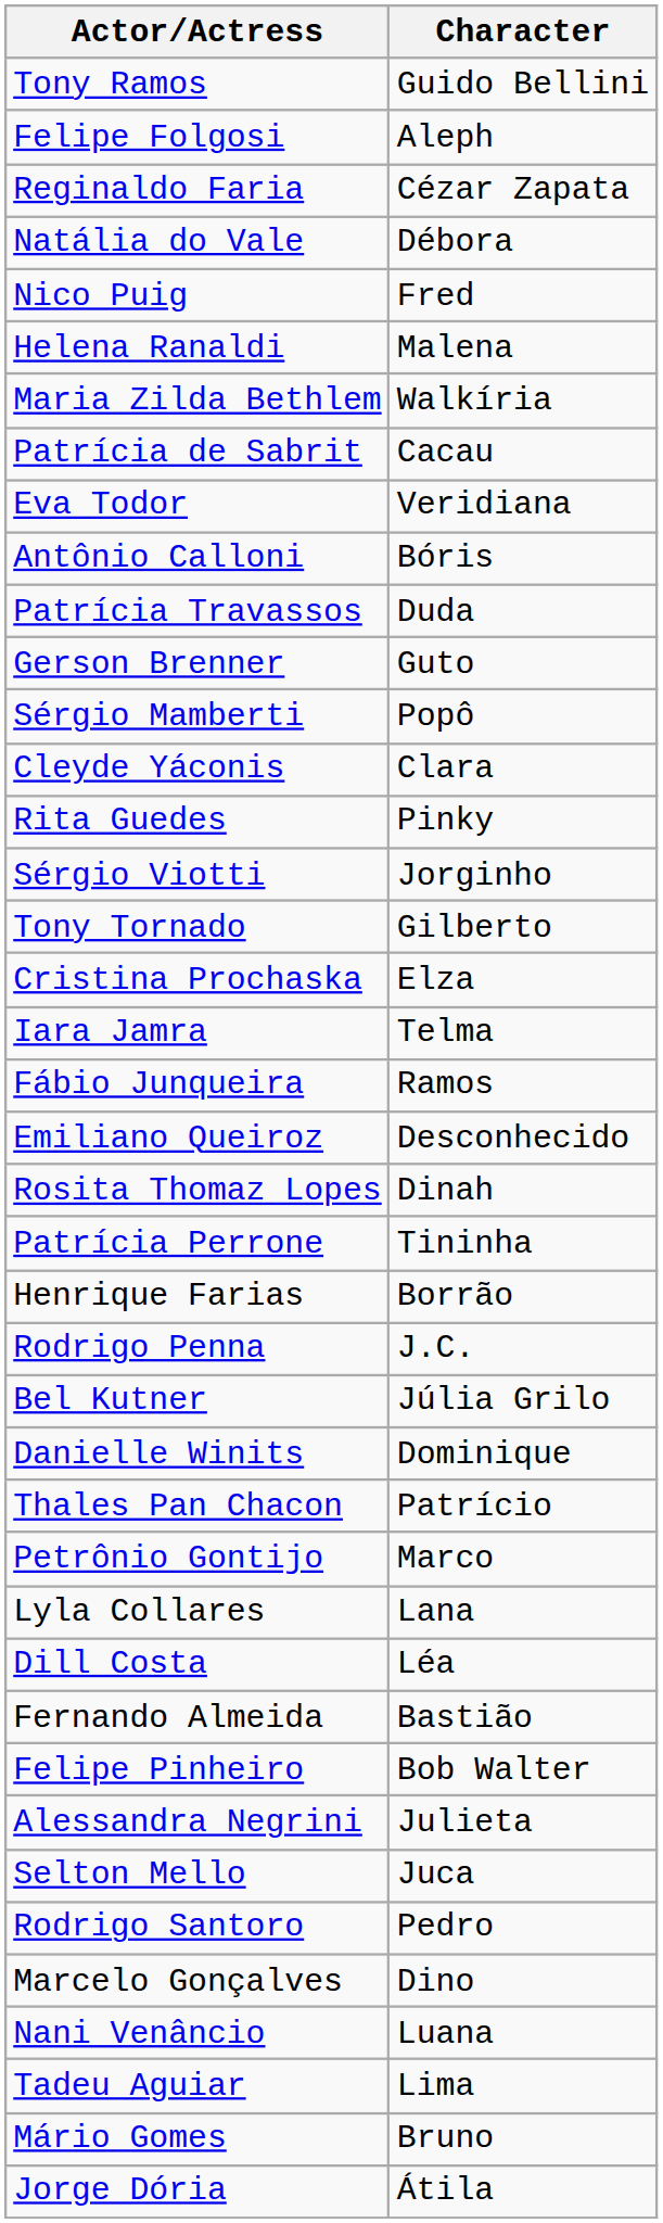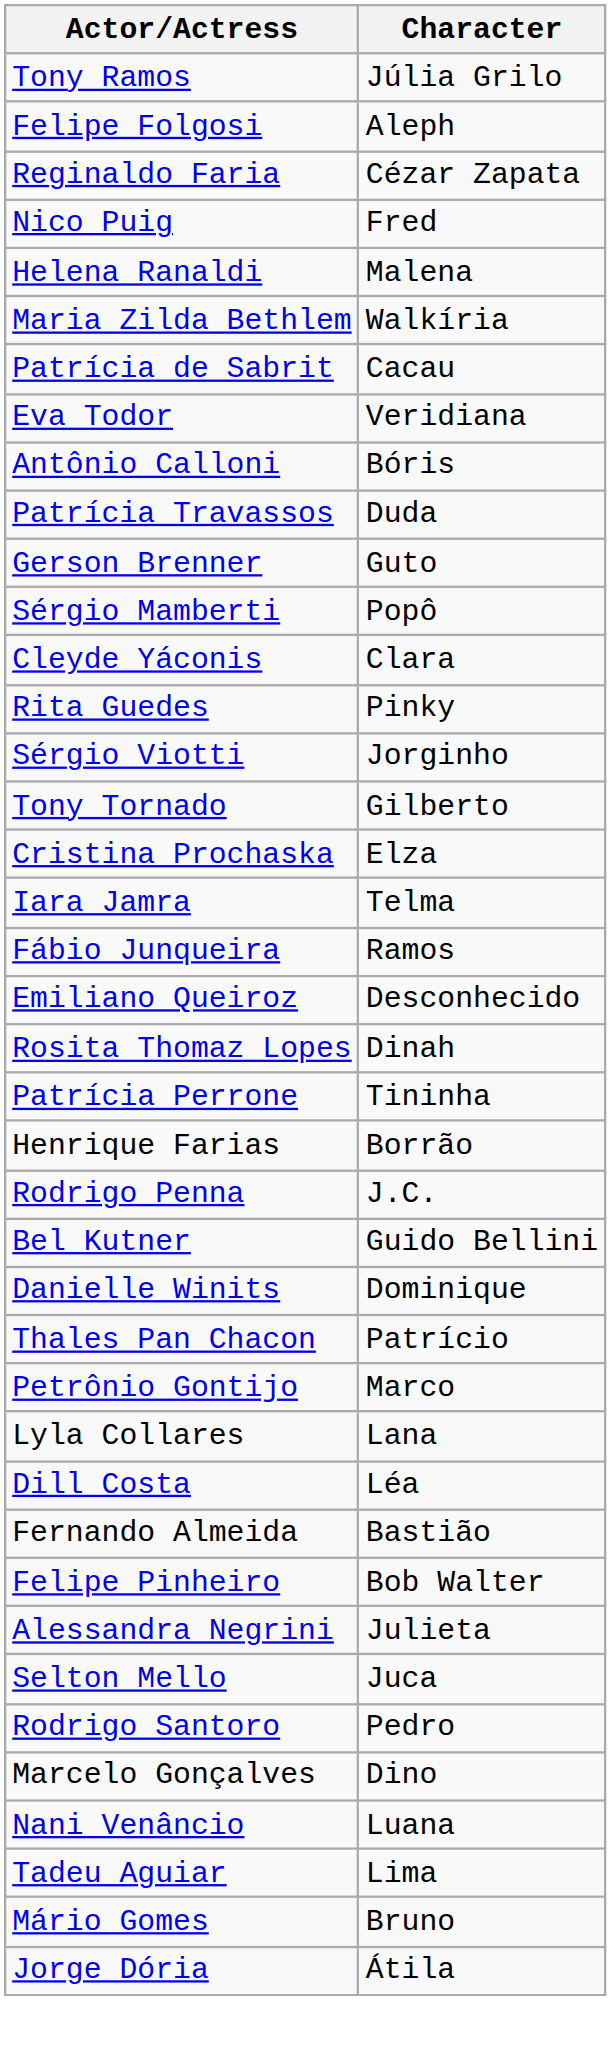 <table class="wikitable sortable">
 <tr>
 <th>Actor/Actress</th>
 <th>Character</th>
 </tr>
 <tr>
 <td><a href='#'>Tony Ramos</a></td>
-<td>Guido Bellini</td>
+<td>Júlia Grilo</td>
 </tr>
 <tr>
 <td><a href='#'>Felipe Folgosi</a></td>
 <td>Aleph</td>
 </tr>
 <tr>
 <td><a href='#'>Reginaldo Faria</a></td>
 <td>Cézar Zapata</td>
-</tr>
-<tr>
-<td><a href='#'>Natália do Vale</a></td>
-<td>Débora</td>
 </tr>
 <tr>
 <td><a href='#'>Nico Puig</a></td>
 <td>Fred</td>
 </tr>
 <tr>
 <td><a href='#'>Helena Ranaldi</a></td>
 <td>Malena</td>
 </tr>
 <tr>
 <td><a href='#'>Maria Zilda Bethlem</a></td>
 <td>Walkíria</td>
 </tr>
 <tr>
 <td><a href='#'>Patrícia de Sabrit</a></td>
 <td>Cacau</td>
 </tr>
 <tr>
 <td><a href='#'>Eva Todor</a></td>
 <td>Veridiana</td>
 </tr>
 <tr>
 <td><a href='#'>Antônio Calloni</a></td>
 <td>Bóris</td>
 </tr>
 <tr>
 <td><a href='#'>Patrícia Travassos</a></td>
 <td>Duda</td>
 </tr>
 <tr>
 <td><a href='#'>Gerson Brenner</a></td>
 <td>Guto</td>
 </tr>
 <tr>
 <td><a href='#'>Sérgio Mamberti</a></td>
 <td>Popô</td>
 </tr>
 <tr>
 <td><a href='#'>Cleyde Yáconis</a></td>
 <td>Clara</td>
 </tr>
 <tr>
 <td><a href='#'>Rita Guedes</a></td>
 <td>Pinky</td>
 </tr>
 <tr>
 <td><a href='#'>Sérgio Viotti</a></td>
 <td>Jorginho</td>
 </tr>
 <tr>
 <td><a href='#'>Tony Tornado</a></td>
 <td>Gilberto</td>
 </tr>
 <tr>
 <td><a href='#'>Cristina Prochaska</a></td>
 <td>Elza</td>
 </tr>
 <tr>
 <td><a href='#'>Iara Jamra</a></td>
 <td>Telma</td>
 </tr>
 <tr>
 <td><a href='#'>Fábio Junqueira</a></td>
 <td>Ramos</td>
 </tr>
 <tr>
 <td><a href='#'>Emiliano Queiroz</a></td>
 <td>Desconhecido</td>
 </tr>
 <tr>
 <td><a href='#'>Rosita Thomaz Lopes</a></td>
 <td>Dinah</td>
 </tr>
 <tr>
 <td><a href='#'>Patrícia Perrone</a></td>
 <td>Tininha</td>
 </tr>
 <tr>
 <td>Henrique Farias</td>
 <td>Borrão</td>
 </tr>
 <tr>
 <td><a href='#'>Rodrigo Penna</a></td>
 <td>J.C.</td>
 </tr>
 <tr>
 <td><a href='#'>Bel Kutner</a></td>
-<td>Júlia Grilo</td>
+<td>Guido Bellini</td>
 </tr>
 <tr>
 <td><a href='#'>Danielle Winits</a></td>
 <td>Dominique</td>
 </tr>
 <tr>
 <td><a href='#'>Thales Pan Chacon</a></td>
 <td>Patrício</td>
 </tr>
 <tr>
 <td><a href='#'>Petrônio Gontijo</a></td>
 <td>Marco</td>
 </tr>
 <tr>
 <td>Lyla Collares</td>
 <td>Lana</td>
 </tr>
 <tr>
 <td><a href='#'>Dill Costa</a></td>
 <td>Léa</td>
 </tr>
 <tr>
 <td>Fernando Almeida</td>
 <td>Bastião</td>
 </tr>
 <tr>
 <td><a href='#'>Felipe Pinheiro</a></td>
 <td>Bob Walter</td>
 </tr>
 <tr>
 <td><a href='#'>Alessandra Negrini</a></td>
 <td>Julieta</td>
 </tr>
 <tr>
 <td><a href='#'>Selton Mello</a></td>
 <td>Juca</td>
 </tr>
 <tr>
 <td><a href='#'>Rodrigo Santoro</a></td>
 <td>Pedro</td>
 </tr>
 <tr>
 <td>Marcelo Gonçalves</td>
 <td>Dino</td>
 </tr>
 <tr>
 <td><a href='#'>Nani Venâncio</a></td>
 <td>Luana</td>
 </tr>
 <tr>
 <td><a href='#'>Tadeu Aguiar</a></td>
 <td>Lima</td>
 </tr>
 <tr>
 <td><a href='#'>Mário Gomes</a></td>
 <td>Bruno</td>
 </tr>
 <tr>
 <td><a href='#'>Jorge Dória</a></td>
 <td>Átila</td>
 </tr>
 </table>
